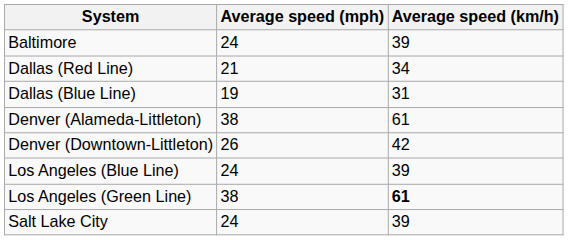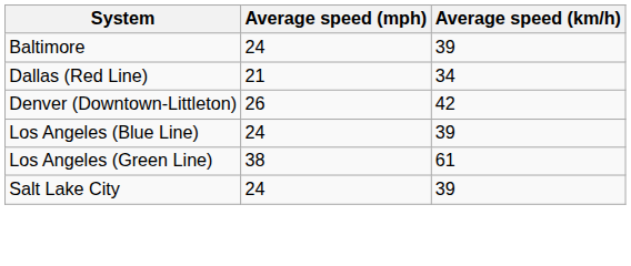 <table class="wikitable sortable">
 <tr>
 <th>System</th>
 <th>Average speed (mph)</th>
 <th>Average speed (km/h)</th>
 </tr>
 <tr>
 <td>Baltimore</td>
 <td>24</td>
 <td>39</td>
 </tr>
 <tr>
 <td>Dallas (Red Line)</td>
 <td>21</td>
 <td>34</td>
 </tr>
 <tr>
-<td>Dallas (Blue Line)</td>
-<td>19</td>
-<td>31</td>
-</tr>
-<tr>
-<td>Denver (Alameda-Littleton)</td>
-<td>38</td>
-<td>61</td>
-</tr>
-<tr>
 <td>Denver (Downtown-Littleton)</td>
 <td>26</td>
 <td>42</td>
 </tr>
 <tr>
 <td>Los Angeles (Blue Line)</td>
 <td>24</td>
 <td>39</td>
 </tr>
 <tr>
 <td>Los Angeles (Green Line)</td>
 <td>38</td>
-<td><strong>61</strong></td>
+<td>61</td>
 </tr>
 <tr>
 <td>Salt Lake City</td>
 <td>24</td>
 <td>39</td>
 </tr>
 </table>
